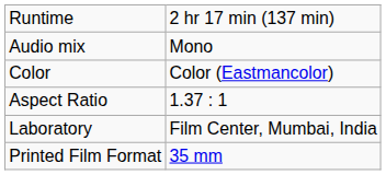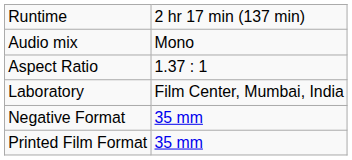 <table class="wikitable">
 <tr>
 <td>Runtime</td>
 <td>2 hr 17 min (137 min)</td>
 </tr>
 <tr>
 <td>Audio mix</td>
 <td>Mono</td>
 </tr>
 <tr>
-<td>Color</td>
-<td>Color (<a href='#'>Eastmancolor</a>)</td>
-</tr>
-<tr>
 <td>Aspect Ratio</td>
 <td>1.37 : 1</td>
 </tr>
 <tr>
 <td>Laboratory</td>
 <td>Film Center, Mumbai, India</td>
 </tr>
 <tr>
+<td>Negative Format</td>
+<td><a href='#'>35 mm</a></td>
+</tr>
+<tr>
 <td>Printed Film Format</td>
 <td><a href='#'>35 mm</a></td>
 </tr>
 </table>
